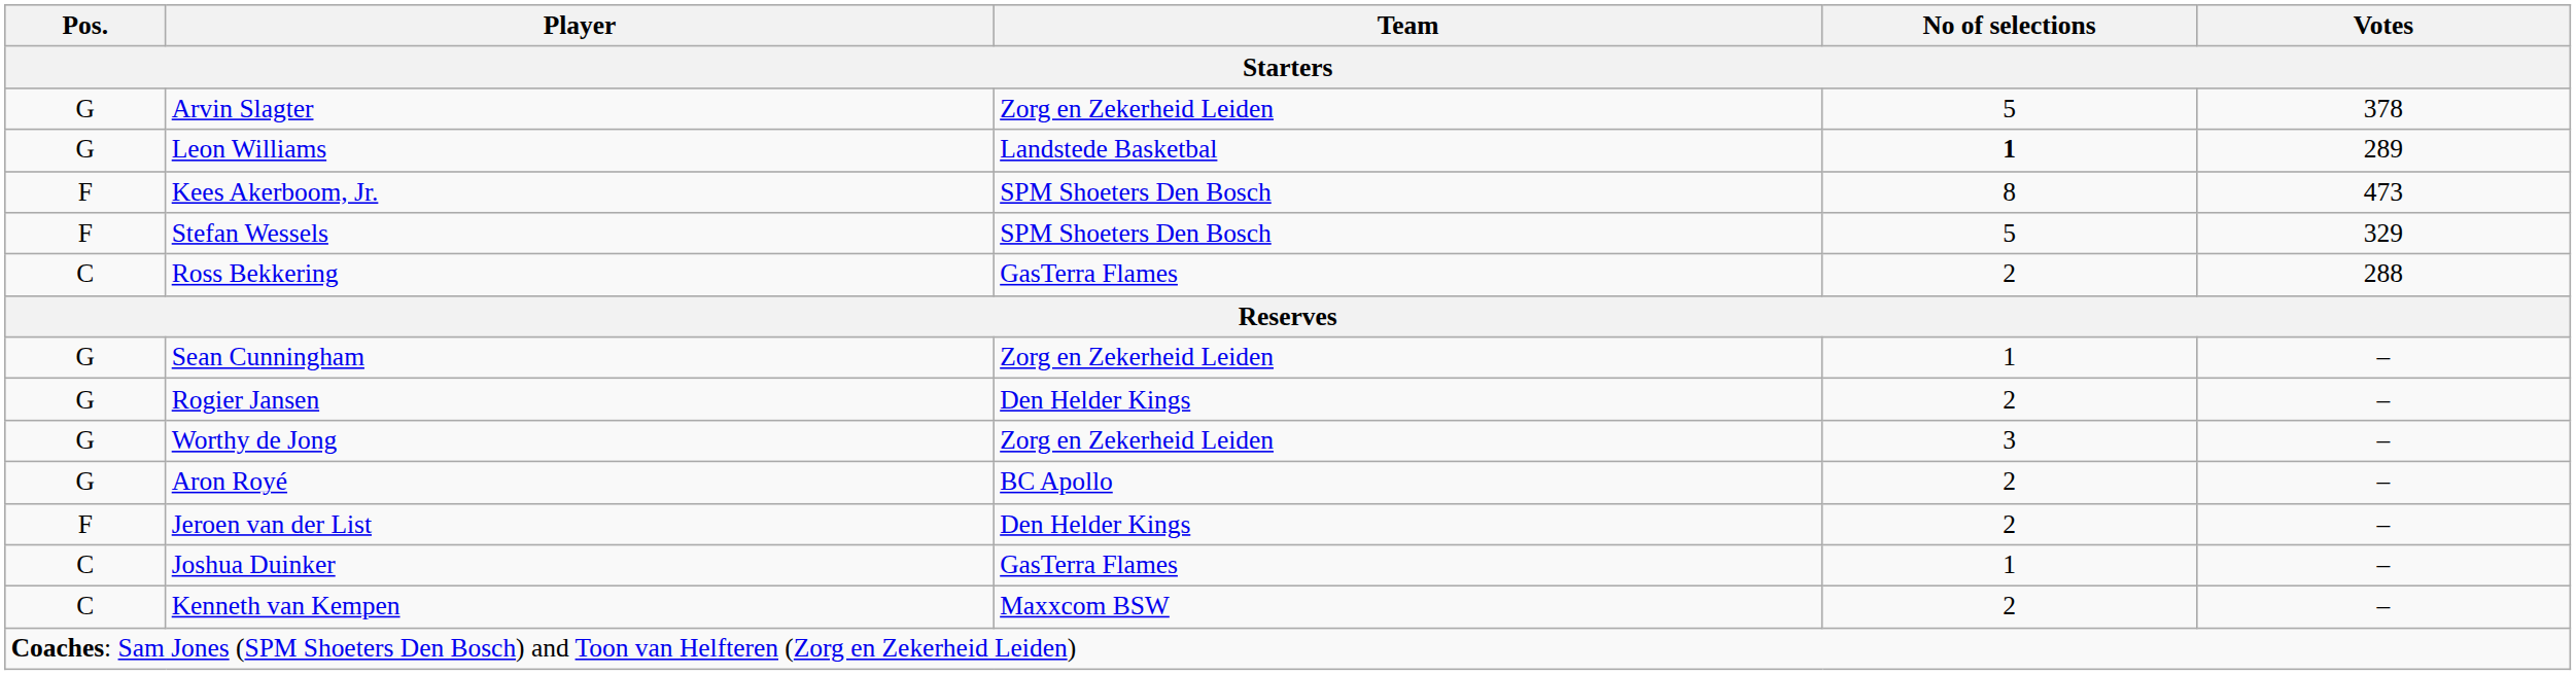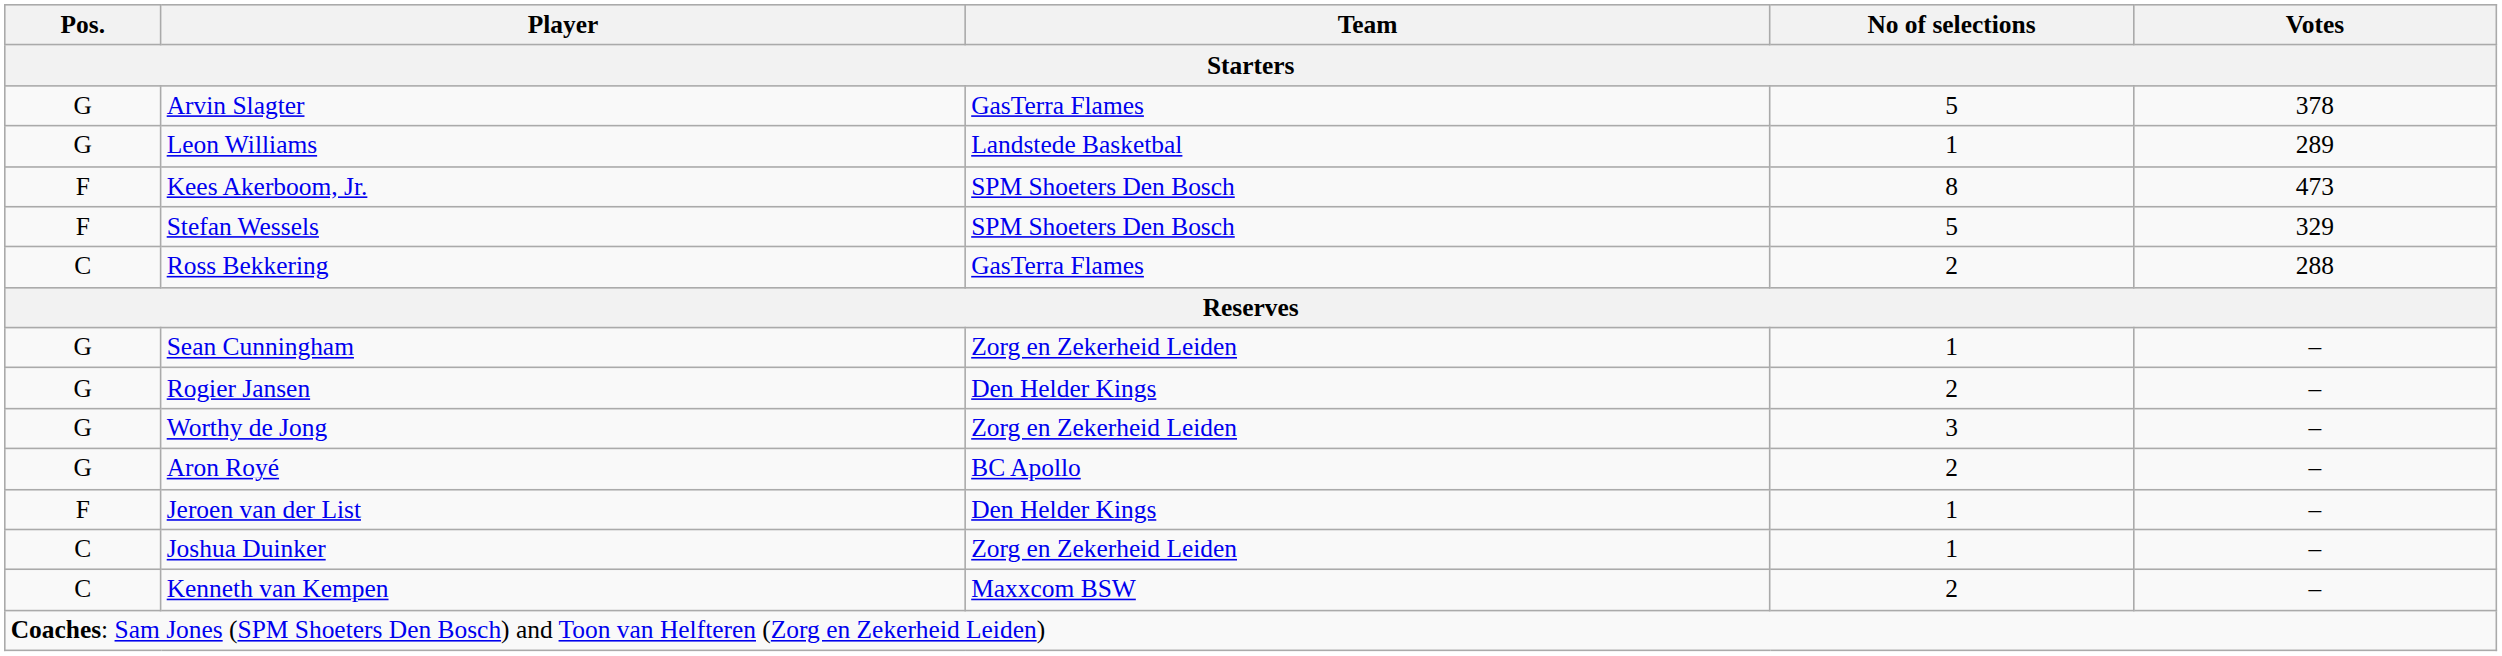 <table class="wikitable" style="text-align:center" width=99%>
 <tr>
 <th scope="col" style="width:25px;">Pos.</th>
 <th scope="col" style="width:175px;">Player</th>
 <th scope="col" style="width:175px;">Team</th>
 <th scope="col" style="width:75px;">No of selections</th>
 <th scope="col" style="width:75px;">Votes</th>
 </tr>
 <tr>
 <th scope="col" colspan="5">Starters</th>
 </tr>
 <tr>
 <td>G</td>
 <td style="text-align:left"> <a href='#'>Arvin Slagter</a></td>
-<td style="text-align:left"><a href='#'>Zorg en Zekerheid Leiden</a></td>
+<td style="text-align:left"><a href='#'>GasTerra Flames</a></td>
 <td>5</td>
 <td>378</td>
 </tr>
 <tr>
 <td>G</td>
 <td style="text-align:left"> <a href='#'>Leon Williams</a></td>
 <td style="text-align:left"><a href='#'>Landstede Basketbal</a></td>
-<td><strong>1</strong></td>
+<td>1</td>
 <td>289</td>
 </tr>
 <tr>
 <td>F</td>
 <td style="text-align:left"> <a href='#'>Kees Akerboom, Jr.</a></td>
 <td style="text-align:left"><a href='#'>SPM Shoeters Den Bosch</a></td>
 <td>8</td>
 <td>473</td>
 </tr>
 <tr>
 <td>F</td>
 <td style="text-align:left"> <a href='#'>Stefan Wessels</a></td>
 <td style="text-align:left"><a href='#'>SPM Shoeters Den Bosch</a></td>
 <td>5</td>
 <td>329</td>
 </tr>
 <tr>
 <td>C</td>
 <td style="text-align:left">  <a href='#'>Ross Bekkering</a></td>
 <td style="text-align:left"><a href='#'>GasTerra Flames</a></td>
 <td>2</td>
 <td>288</td>
 </tr>
 <tr>
 <th scope="col" colspan="5">Reserves</th>
 </tr>
 <tr>
 <td>G</td>
 <td style="text-align:left">  <a href='#'>Sean Cunningham</a></td>
 <td style="text-align:left"><a href='#'>Zorg en Zekerheid Leiden</a></td>
 <td>1</td>
 <td>–</td>
 </tr>
 <tr>
 <td>G</td>
 <td style="text-align:left"> <a href='#'>Rogier Jansen</a></td>
 <td style="text-align:left"><a href='#'>Den Helder Kings</a></td>
 <td>2</td>
 <td>–</td>
 </tr>
 <tr>
 <td>G</td>
 <td style="text-align:left"> <a href='#'>Worthy de Jong</a></td>
 <td style="text-align:left"><a href='#'>Zorg en Zekerheid Leiden</a></td>
 <td>3</td>
 <td>–</td>
 </tr>
 <tr>
 <td>G</td>
 <td style="text-align:left"> <a href='#'>Aron Royé</a></td>
 <td style="text-align:left"><a href='#'>BC Apollo</a></td>
 <td>2</td>
 <td>–</td>
 </tr>
 <tr>
 <td>F</td>
 <td style="text-align:left">  <a href='#'>Jeroen van der List</a></td>
 <td style="text-align:left"><a href='#'>Den Helder Kings</a></td>
-<td>2</td>
+<td>1</td>
 <td>–</td>
 </tr>
 <tr>
 <td>C</td>
 <td style="text-align:left">  <a href='#'>Joshua Duinker</a></td>
-<td style="text-align:left"><a href='#'>GasTerra Flames</a></td>
+<td style="text-align:left"><a href='#'>Zorg en Zekerheid Leiden</a></td>
 <td>1</td>
 <td>–</td>
 </tr>
 <tr>
 <td>C</td>
 <td style="text-align:left"> <a href='#'>Kenneth van Kempen</a></td>
 <td style="text-align:left"><a href='#'>Maxxcom BSW</a></td>
 <td>2</td>
 <td>–</td>
 </tr>
 <tr>
 <td style="text-align:left" colspan="5"><strong>Coaches</strong>:   <a href='#'>Sam Jones</a> (<a href='#'>SPM Shoeters Den Bosch</a>) and  <a href='#'>Toon van Helfteren</a> (<a href='#'>Zorg en Zekerheid Leiden</a>)</td>
 </tr>
 </table>
